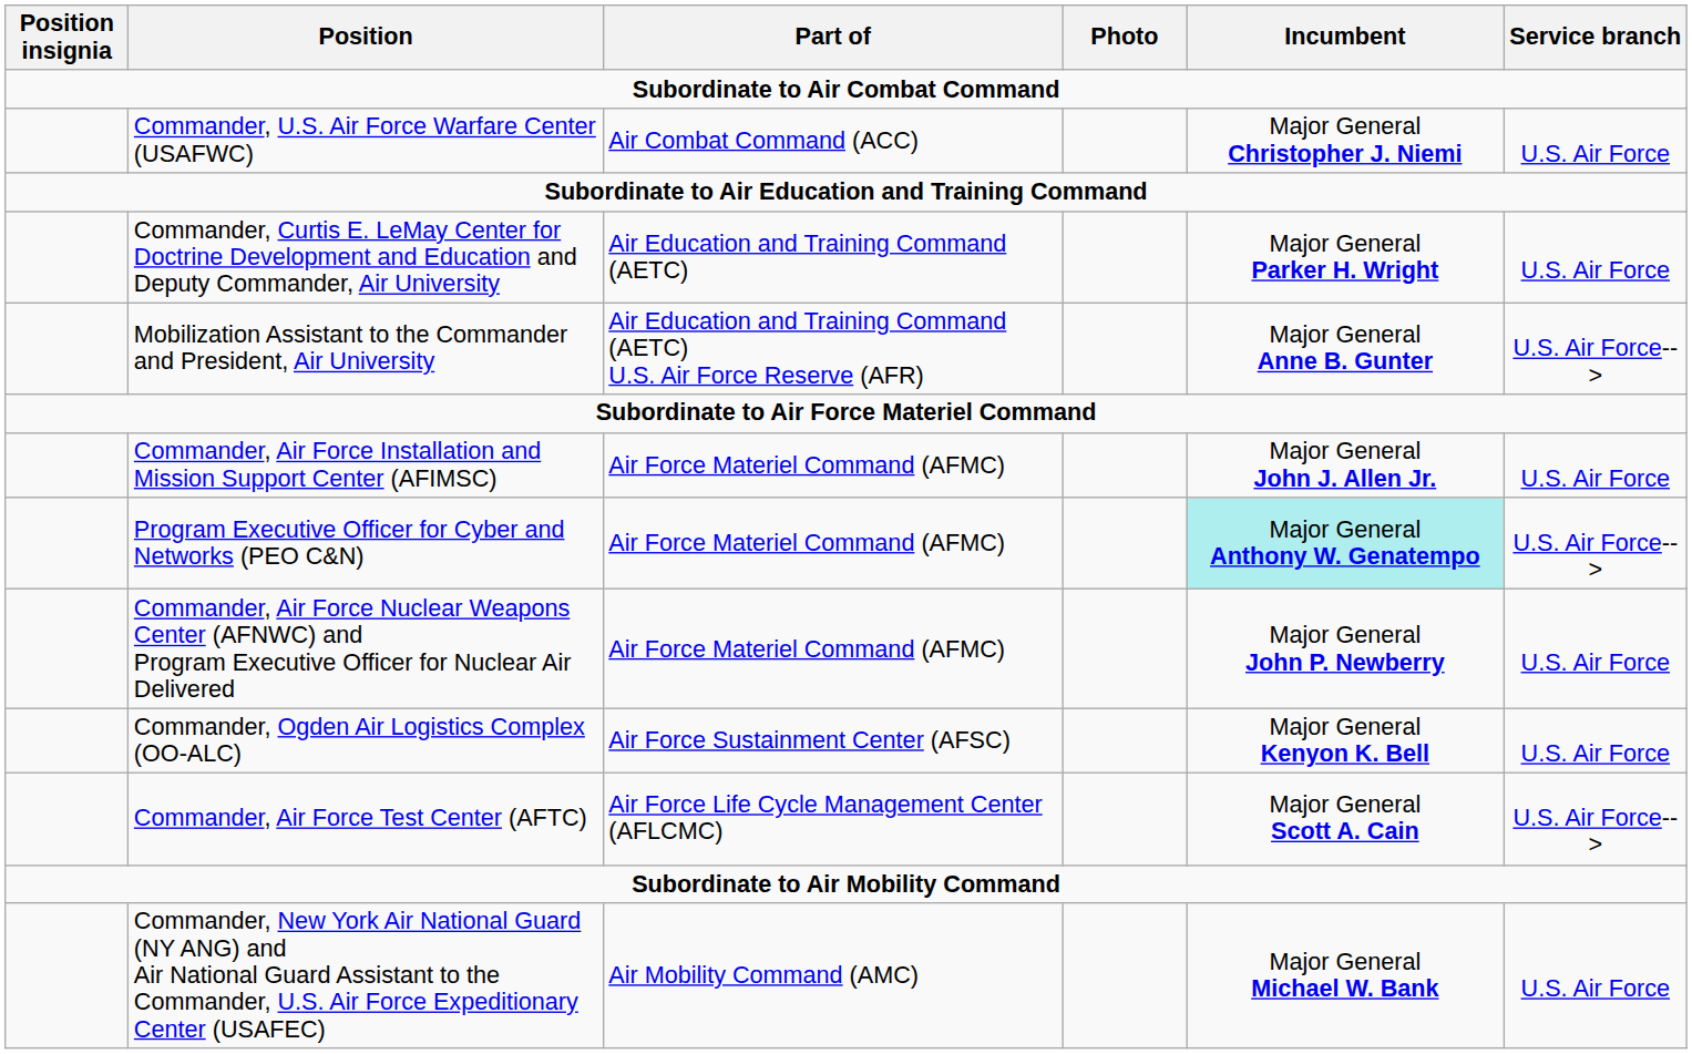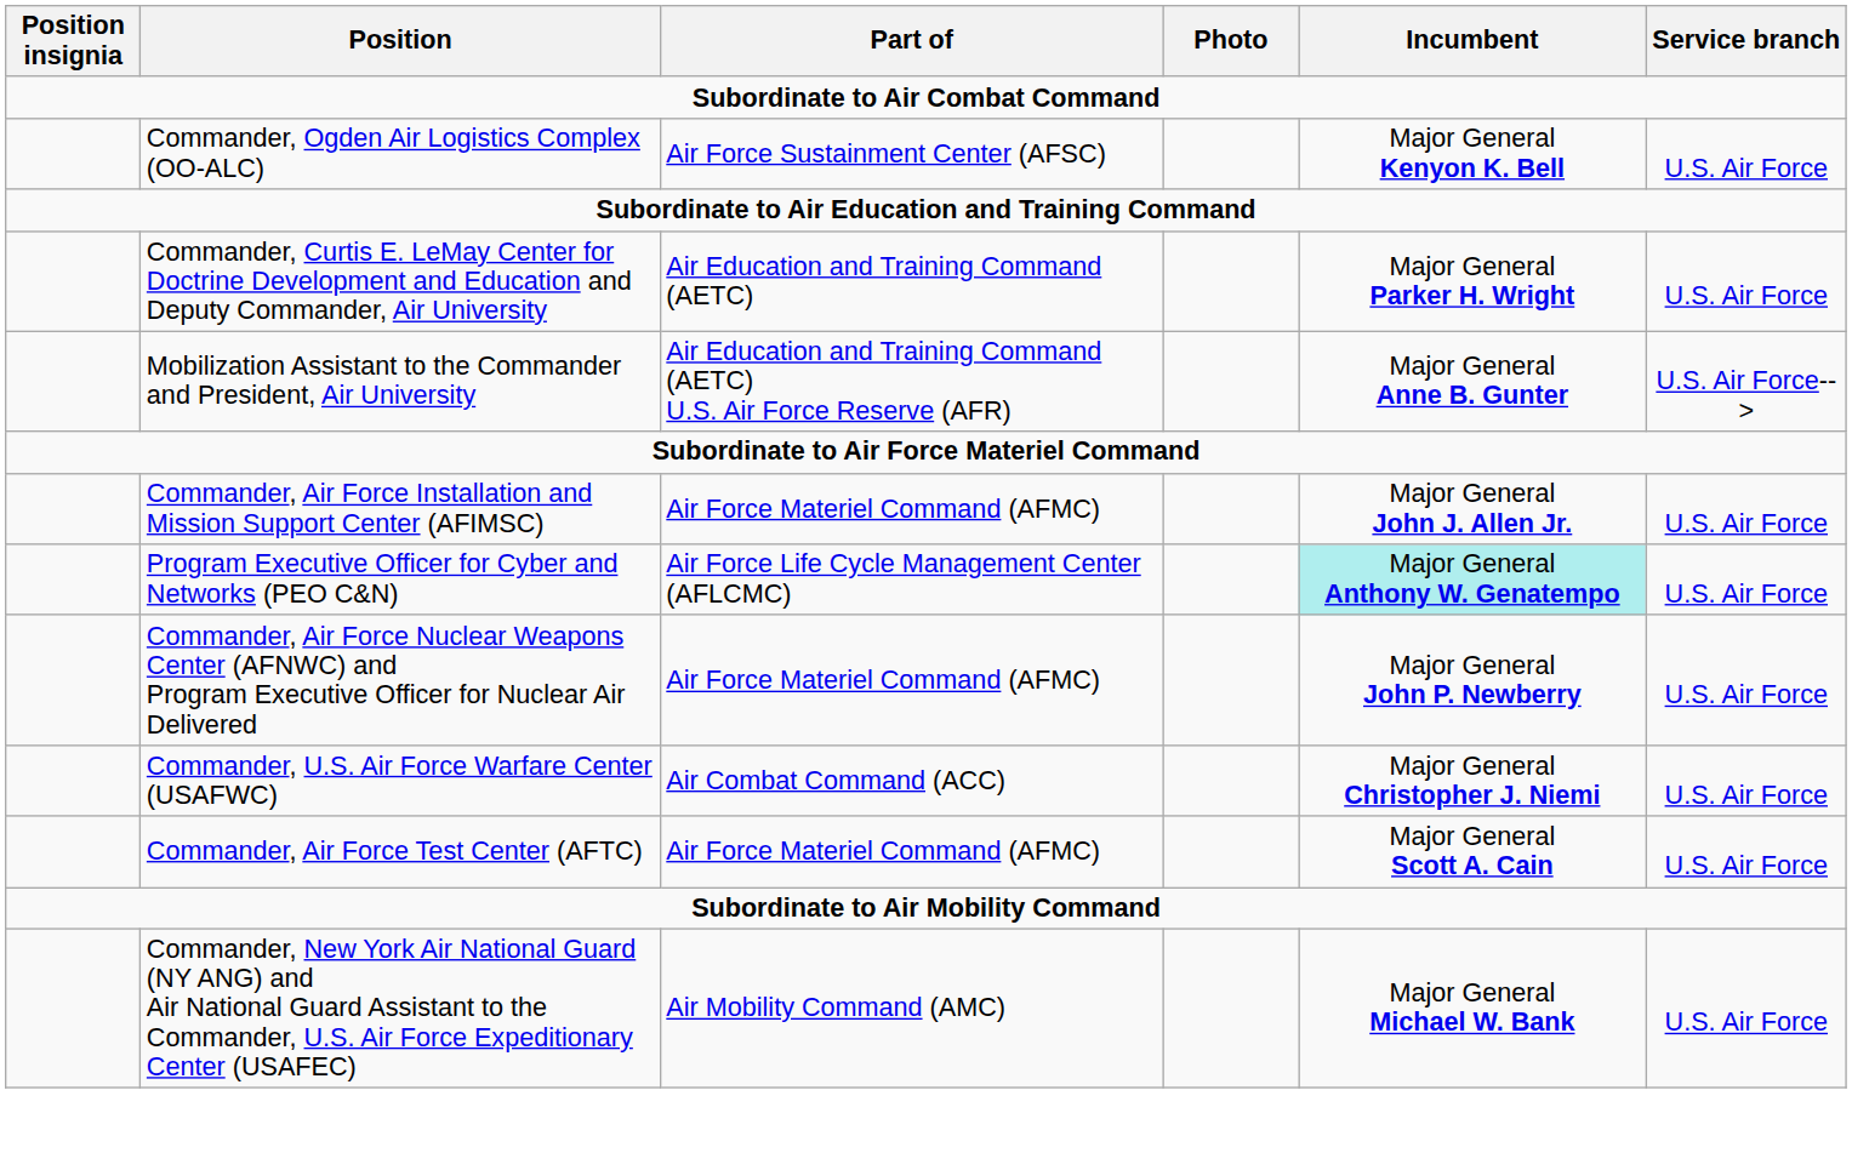 <table class="wikitable">
 <tr>
 <th width="75" style="text-align:center">Position insignia</th>
 <th width="310" style="text-align:center">Position</th>
 <th width="300" style="text-align:center">Part of</th>
 <th width="75" style="text-align:center">Photo</th>
 <th width="205" style="text-align:center">Incumbent</th>
 <th width="115" style="text-align:center">Service branch</th>
 </tr>
 <tr>
 <td colspan="6" style="text-align:center"><strong>Subordinate to Air Combat Command</strong></td>
 </tr>
 <tr>
 <td></td>
-<td><a href='#'>Commander</a>, <a href='#'>U.S. Air Force Warfare Center</a> (USAFWC)</td>
-<td> <a href='#'>Air Combat Command</a> (ACC)</td>
+<td>Commander, <a href='#'>Ogden Air Logistics Complex</a> (OO-ALC)</td>
+<td> <a href='#'>Air Force Sustainment Center</a> (AFSC)</td>
 <td></td>
-<td style="text-align:center">Major General<br><strong><a href='#'>Christopher J. Niemi</a></strong></td>
+<td style="text-align:center">Major General<br><strong><a href='#'>Kenyon K. Bell</a></strong></td>
 <td style="text-align:center"><br><a href='#'>U.S. Air Force</a></td>
 </tr>
 <tr>
 <td colspan="6" style="text-align:center"><strong>Subordinate to Air Education and Training Command</strong></td>
 </tr>
 <tr>
 <td> </td>
 <td>Commander, <a href='#'>Curtis E. LeMay Center for Doctrine Development and Education</a> and<br>Deputy Commander, <a href='#'>Air University</a></td>
 <td> <a href='#'>Air Education and Training Command</a> (AETC)</td>
 <td></td>
 <td style="text-align:center">Major General<br><strong><a href='#'>Parker H. Wright</a></strong></td>
 <td style="text-align:center"><br><a href='#'>U.S. Air Force</a></td>
 </tr>
 <tr>
 <td></td>
 <td>Mobilization Assistant to the Commander and President, <a href='#'>Air University</a></td>
 <td> <a href='#'>Air Education and Training Command</a> (AETC)<br> <a href='#'>U.S. Air Force Reserve</a> (AFR)</td>
 <td></td>
 <td style="text-align:center">Major General<br><strong><a href='#'>Anne B. Gunter</a></strong></td>
 <td style="text-align:center"><br><a href='#'>U.S. Air Force</a>--></td>
 </tr>
 <tr>
 <td colspan="6" style="text-align:center"><strong>Subordinate to Air Force Materiel Command</strong></td>
 </tr>
 <tr>
 <td></td>
 <td><a href='#'>Commander</a>, <a href='#'>Air Force Installation and Mission Support Center</a> (AFIMSC)</td>
 <td> <a href='#'>Air Force Materiel Command</a> (AFMC)</td>
 <td></td>
 <td style="text-align:center">Major General<br><strong><a href='#'>John J. Allen Jr.</a></strong></td>
 <td style="text-align:center"><br><a href='#'>U.S. Air Force</a></td>
 </tr>
 <tr>
 <td></td>
 <td><a href='#'>Program Executive Officer for Cyber and Networks</a> (PEO C&N)</td>
-<td> <a href='#'>Air Force Materiel Command</a> (AFMC)</td>
+<td> <a href='#'>Air Force Life Cycle Management Center</a> (AFLCMC)</td>
 <td></td>
 <td style="background: paleturquoise; text-align:center">Major General<br><strong><a href='#'>Anthony W. Genatempo</a></strong></td>
-<td style="text-align:center"><br><a href='#'>U.S. Air Force</a>--></td>
+<td style="text-align:center"><br><a href='#'>U.S. Air Force</a></td>
 </tr>
 <tr>
 <td></td>
 <td><a href='#'>Commander</a>, <a href='#'>Air Force Nuclear Weapons Center</a> (AFNWC) and<br>Program Executive Officer for Nuclear Air Delivered</td>
 <td> <a href='#'>Air Force Materiel Command</a> (AFMC)</td>
 <td></td>
 <td style="text-align:center">Major General<br><strong><a href='#'>John P. Newberry</a></strong></td>
 <td style="text-align:center"><br><a href='#'>U.S. Air Force</a></td>
 </tr>
 <tr>
 <td></td>
-<td>Commander, <a href='#'>Ogden Air Logistics Complex</a> (OO-ALC)</td>
-<td> <a href='#'>Air Force Sustainment Center</a> (AFSC)</td>
+<td><a href='#'>Commander</a>, <a href='#'>U.S. Air Force Warfare Center</a> (USAFWC)</td>
+<td> <a href='#'>Air Combat Command</a> (ACC)</td>
 <td></td>
-<td style="text-align:center">Major General<br><strong><a href='#'>Kenyon K. Bell</a></strong></td>
+<td style="text-align:center">Major General<br><strong><a href='#'>Christopher J. Niemi</a></strong></td>
 <td style="text-align:center"><br><a href='#'>U.S. Air Force</a></td>
 </tr>
 <tr>
 <td></td>
 <td><a href='#'>Commander</a>, <a href='#'>Air Force Test Center</a> (AFTC)</td>
-<td> <a href='#'>Air Force Life Cycle Management Center</a> (AFLCMC)</td>
+<td> <a href='#'>Air Force Materiel Command</a> (AFMC)</td>
 <td></td>
 <td style="text-align:center">Major General<br><strong><a href='#'>Scott A. Cain</a></strong></td>
-<td style="text-align:center"><br><a href='#'>U.S. Air Force</a>--></td>
+<td style="text-align:center"><br><a href='#'>U.S. Air Force</a></td>
 </tr>
 <tr>
 <td colspan="6" style="text-align:center"><strong>Subordinate to Air Mobility Command</strong></td>
 </tr>
 <tr>
 <td> </td>
 <td>Commander, <a href='#'>New York Air National Guard</a> (NY ANG) and<br>Air National Guard Assistant to the Commander, <a href='#'>U.S. Air Force Expeditionary Center</a> (USAFEC)</td>
 <td> <a href='#'>Air Mobility Command</a> (AMC)</td>
 <td></td>
 <td style="text-align:center">Major General<br><strong><a href='#'>Michael W. Bank</a></strong></td>
 <td style="text-align:center"><br><a href='#'>U.S. Air Force</a></td>
 </tr>
 </table>
